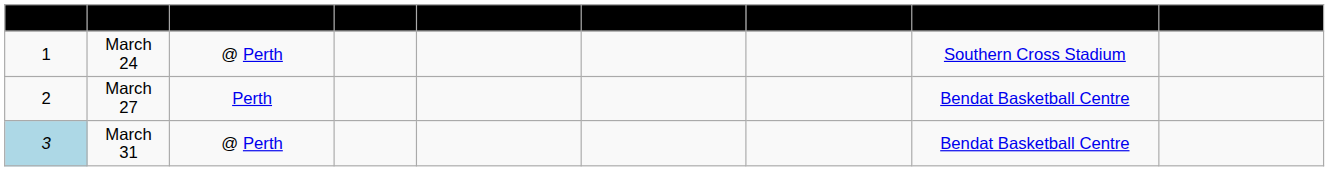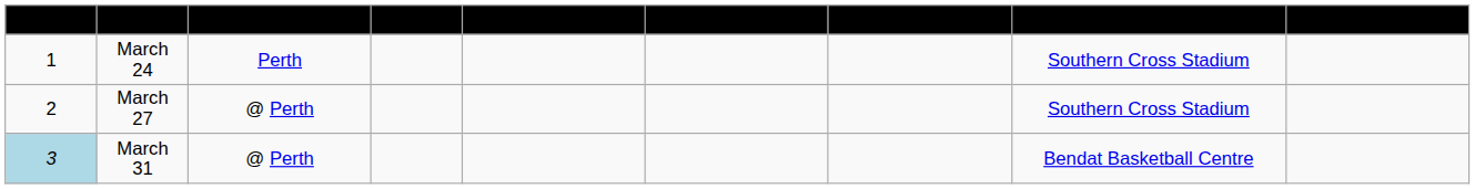 <table class="wikitable" style="font-size:90%; text-align: center; width: 90%; margin:1em auto;">
 <tr>
 <th style="background:black; width: 5%;"><span>Game</span></th>
 <th style="background:black; width: 5%;"><span>Date</span></th>
 <th style="background:black; width: 10%;"><span>Team</span></th>
 <th style="background:black; width: 5%;"><span>Score</span></th>
 <th style="background:black; width: 10%;"><span>High points</span></th>
 <th style="background:black; width: 10%;"><span>High rebounds</span></th>
 <th style="background:black; width: 10%;"><span>High assists</span></th>
 <th style="background:black; width: 15%;"><span>Location</span></th>
 <th style="background:black; width: 10%;"><span>Series</span></th>
 </tr>
 <tr>
 <td>1</td>
 <td>March <br> 24</td>
-<td>@ <a href='#'>Perth</a></td>
+<td><a href='#'>Perth</a></td>
 <td></td>
 <td></td>
 <td></td>
 <td></td>
 <td><a href='#'>Southern Cross Stadium</a></td>
 <td></td>
 </tr>
 <tr>
 <td>2</td>
 <td>March <br> 27</td>
-<td><a href='#'>Perth</a></td>
+<td>@ <a href='#'>Perth</a></td>
 <td></td>
 <td></td>
 <td></td>
 <td></td>
-<td><a href='#'>Bendat Basketball Centre</a></td>
+<td><a href='#'>Southern Cross Stadium</a></td>
 <td></td>
 </tr>
 <tr>
 <td style="background: lightblue;"><em>3</em></td>
 <td>March <br> 31</td>
 <td>@ <a href='#'>Perth</a></td>
 <td></td>
 <td></td>
 <td></td>
 <td></td>
 <td><a href='#'>Bendat Basketball Centre</a></td>
 <td></td>
 </tr>
 </table>
